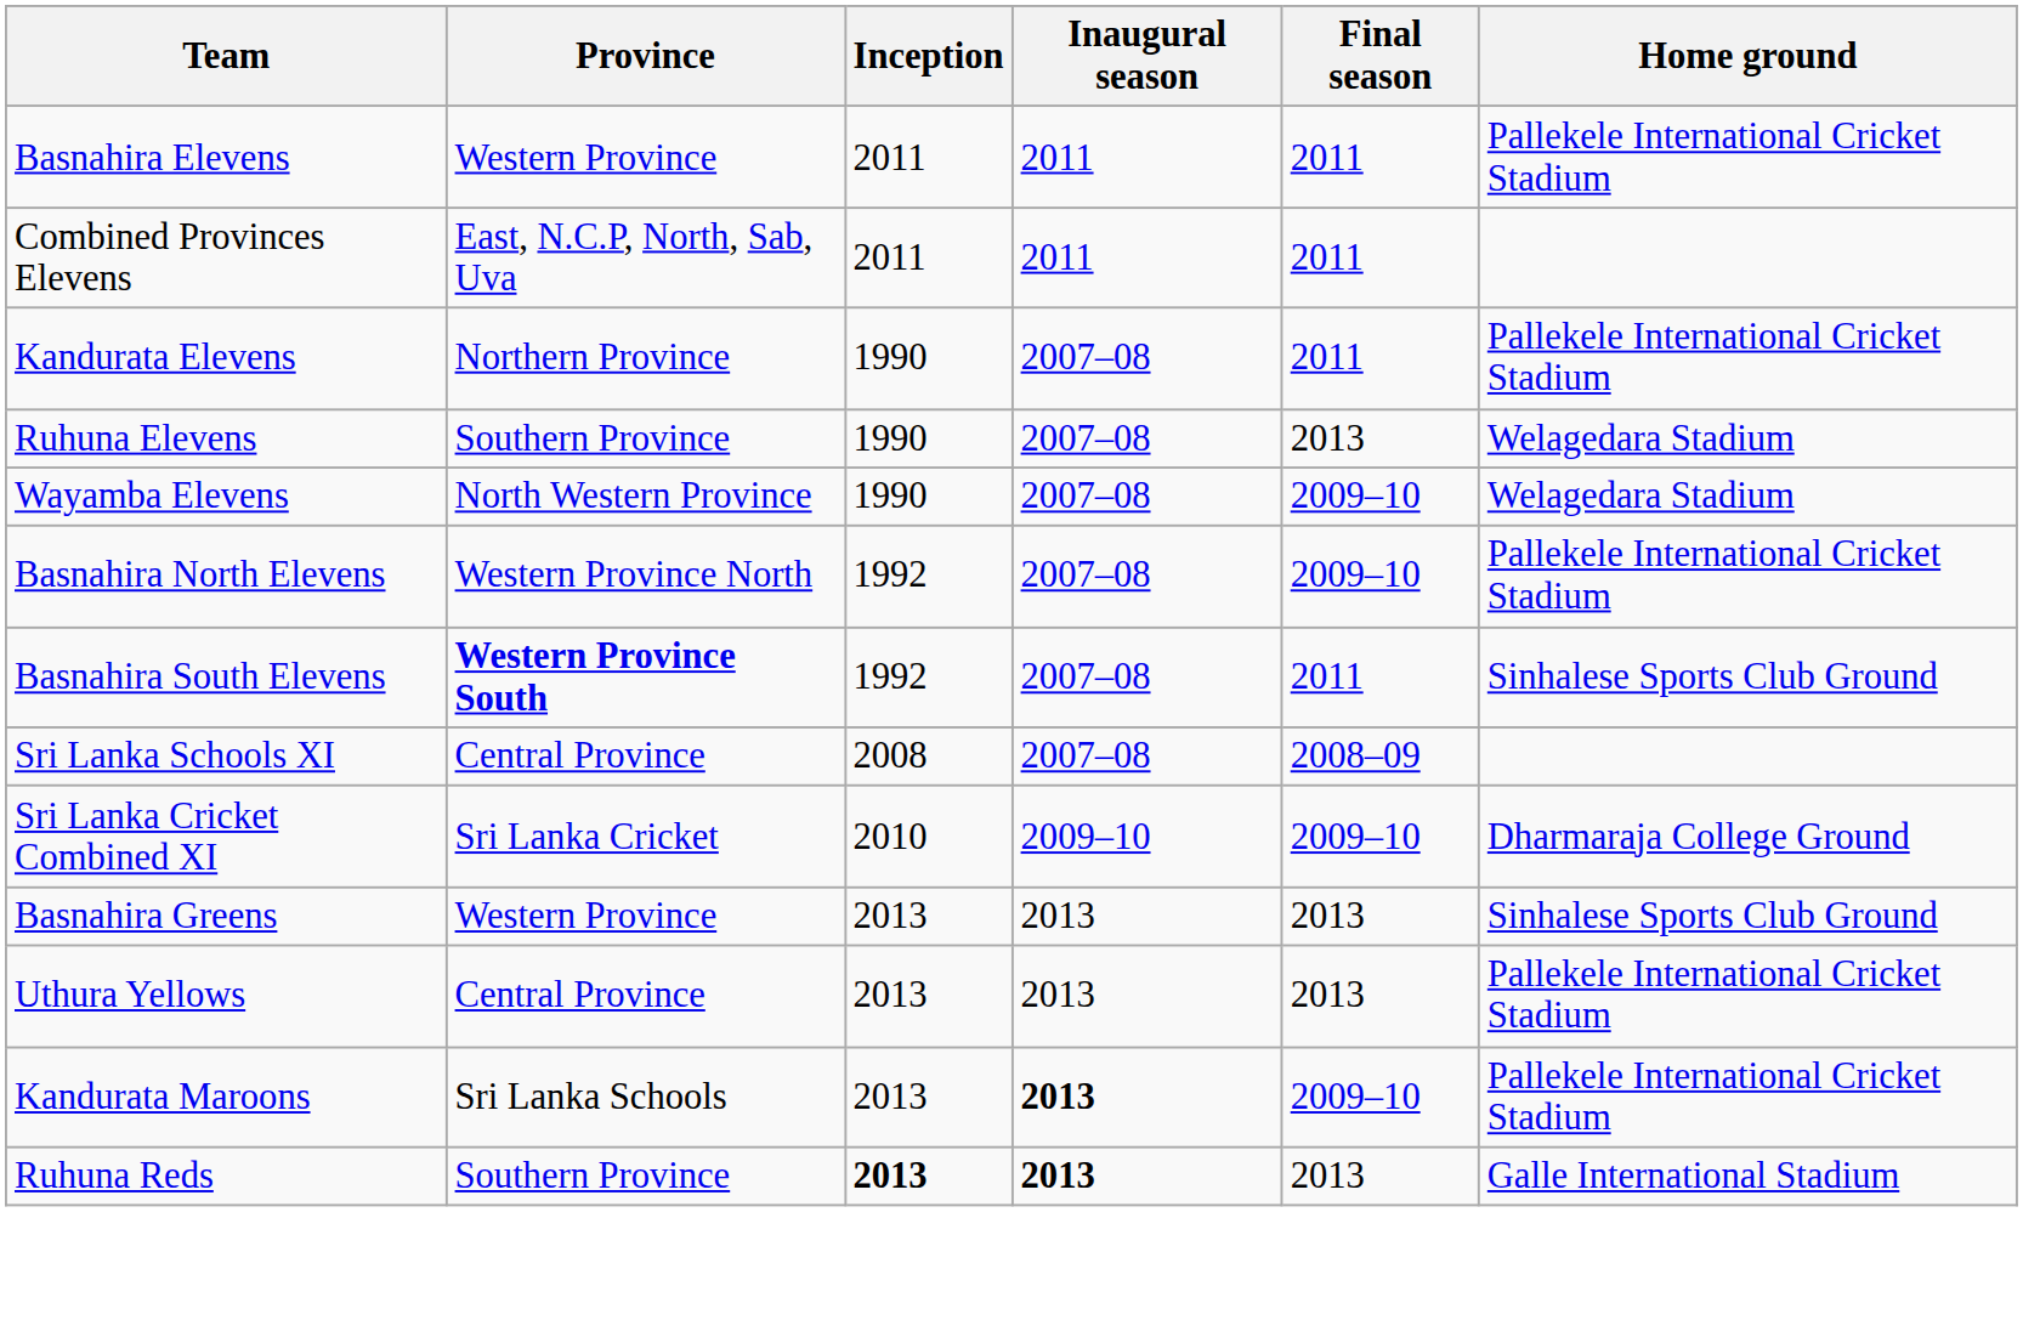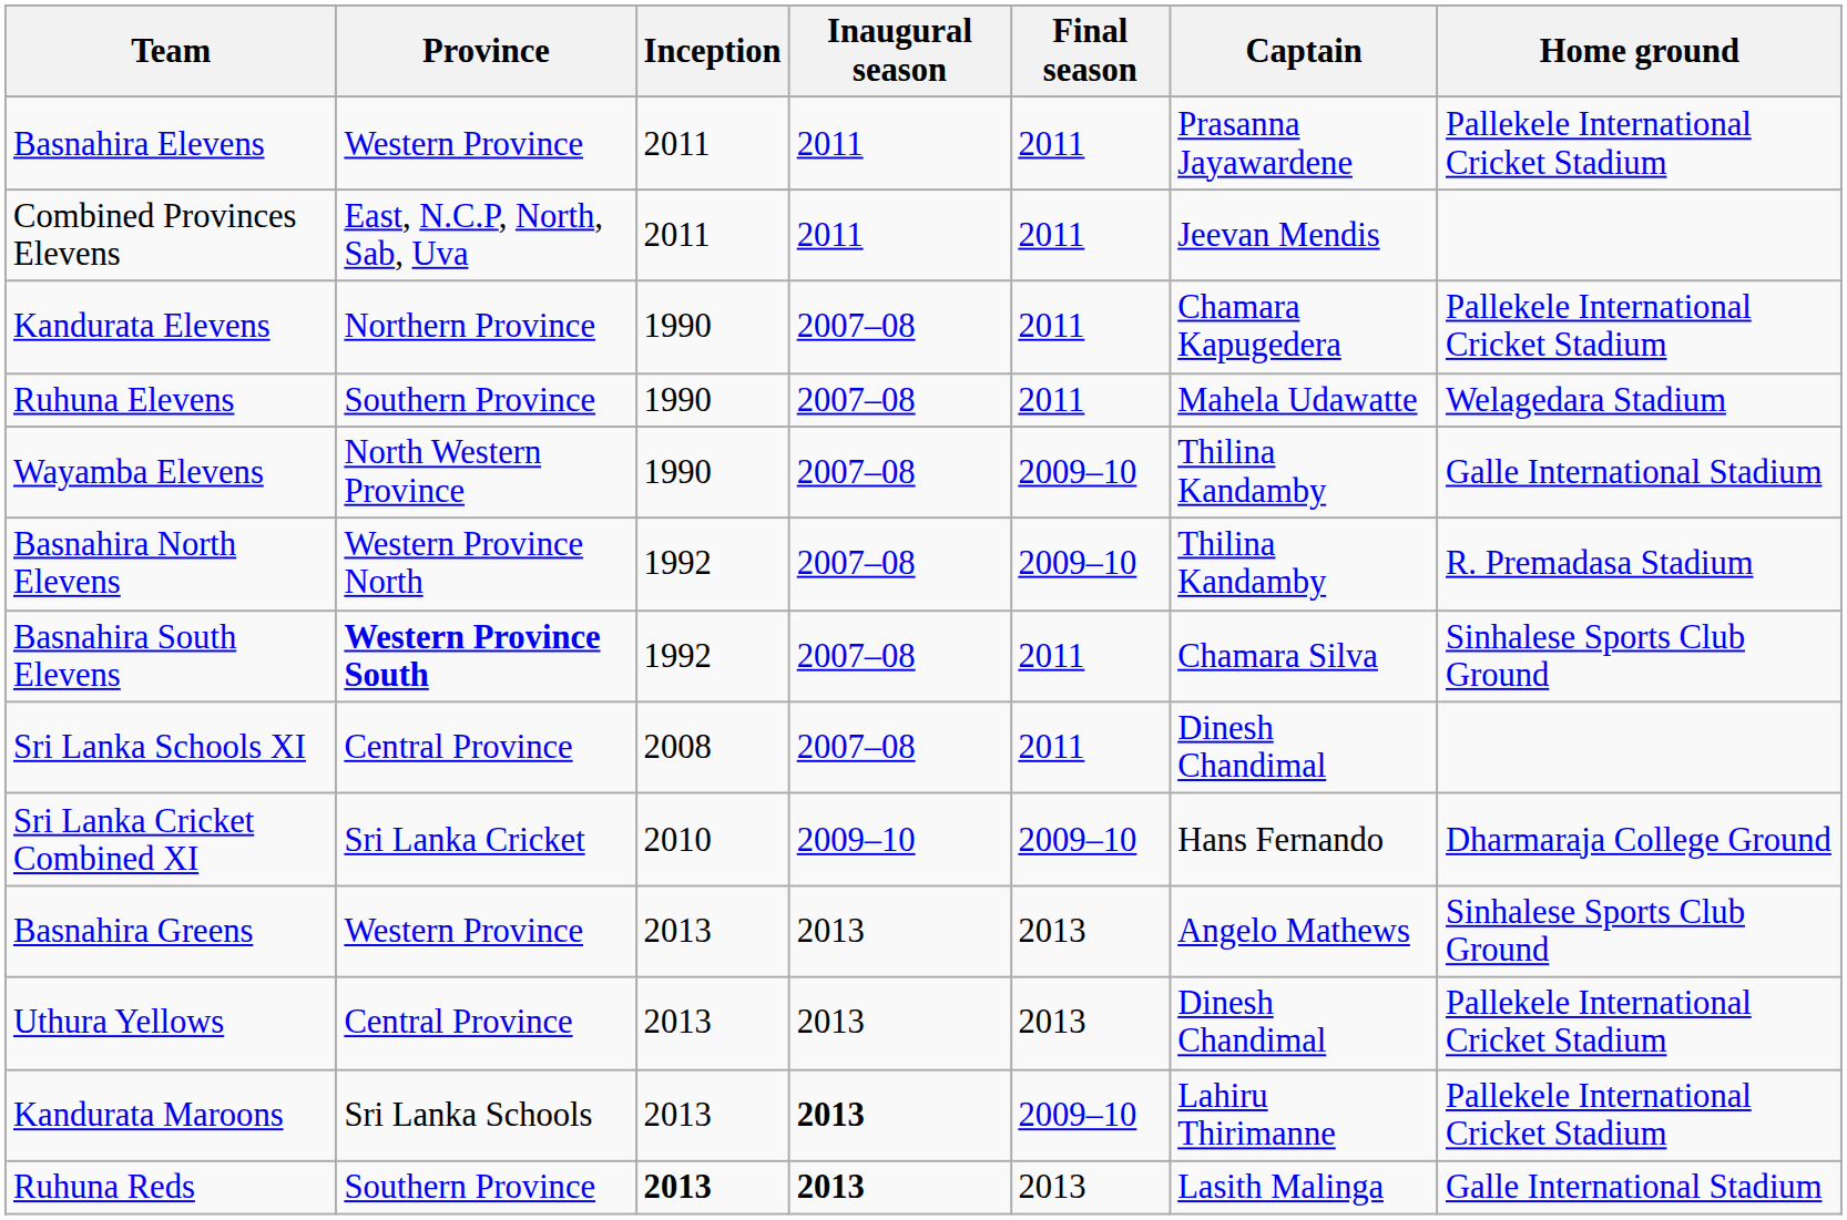 <table class="wikitable">
 <tr>
 <th>Team</th>
 <th>Province</th>
 <th>Inception</th>
 <th>Inaugural season</th>
 <th>Final season</th>
+<th>Captain</th>
 <th>Home ground</th>
 </tr>
 <tr>
 <td align=left><a href='#'>Basnahira Elevens</a></td>
 <td><a href='#'>Western Province</a></td>
 <td>2011</td>
 <td><a href='#'>2011</a></td>
 <td><a href='#'>2011</a></td>
+<td><a href='#'>Prasanna Jayawardene</a></td>
 <td><a href='#'>Pallekele International Cricket Stadium</a></td>
 </tr>
 <tr>
 <td align=left>Combined Provinces Elevens</td>
 <td><a href='#'>East</a>, <a href='#'>N.C.P</a>, <a href='#'>North</a>, <a href='#'>Sab</a>, <a href='#'>Uva</a></td>
 <td>2011</td>
 <td><a href='#'>2011</a></td>
 <td><a href='#'>2011</a></td>
+<td><a href='#'>Jeevan Mendis</a></td>
 <td></td>
 </tr>
 <tr>
 <td align=left><a href='#'>Kandurata Elevens</a></td>
 <td><a href='#'>Northern Province</a></td>
 <td>1990</td>
 <td><a href='#'>2007–08</a></td>
 <td><a href='#'>2011</a></td>
+<td><a href='#'>Chamara Kapugedera</a></td>
 <td><a href='#'>Pallekele International Cricket Stadium</a></td>
 </tr>
 <tr>
 <td align=left><a href='#'>Ruhuna Elevens</a></td>
 <td><a href='#'>Southern Province</a></td>
 <td>1990</td>
 <td><a href='#'>2007–08</a></td>
-<td>2013</td>
+<td><a href='#'>2011</a></td>
+<td><a href='#'>Mahela Udawatte</a></td>
 <td><a href='#'>Welagedara Stadium</a></td>
 </tr>
 <tr>
 <td align=left><a href='#'>Wayamba Elevens</a></td>
 <td><a href='#'>North Western Province</a></td>
 <td>1990</td>
 <td><a href='#'>2007–08</a></td>
 <td><a href='#'>2009–10</a></td>
-<td><a href='#'>Welagedara Stadium</a></td>
+<td><a href='#'>Thilina Kandamby</a></td>
+<td><a href='#'>Galle International Stadium</a></td>
 </tr>
 <tr>
 <td align=left><a href='#'>Basnahira North Elevens</a></td>
 <td><a href='#'>Western Province North</a></td>
 <td>1992</td>
 <td><a href='#'>2007–08</a></td>
 <td><a href='#'>2009–10</a></td>
-<td><a href='#'>Pallekele International Cricket Stadium</a></td>
+<td><a href='#'>Thilina Kandamby</a></td>
+<td><a href='#'>R. Premadasa Stadium</a></td>
 </tr>
 <tr>
 <td align=left><a href='#'>Basnahira South Elevens</a></td>
 <td><strong><a href='#'>Western Province South</a></strong></td>
 <td>1992</td>
 <td><a href='#'>2007–08</a></td>
 <td><a href='#'>2011</a></td>
+<td><a href='#'>Chamara Silva</a></td>
 <td><a href='#'>Sinhalese Sports Club Ground</a></td>
 </tr>
 <tr>
 <td align=left><a href='#'>Sri Lanka Schools XI</a></td>
 <td><a href='#'>Central Province</a></td>
 <td>2008</td>
 <td><a href='#'>2007–08</a></td>
-<td><a href='#'>2008–09</a></td>
+<td><a href='#'>2011</a></td>
+<td><a href='#'>Dinesh Chandimal</a></td>
 <td></td>
 </tr>
 <tr>
 <td align=left><a href='#'>Sri Lanka Cricket Combined XI</a></td>
 <td><a href='#'>Sri Lanka Cricket</a></td>
 <td>2010</td>
 <td><a href='#'>2009–10</a></td>
 <td><a href='#'>2009–10</a></td>
+<td>Hans Fernando</td>
 <td><a href='#'>Dharmaraja College Ground</a></td>
 </tr>
 <tr>
 <td align=left><a href='#'>Basnahira Greens</a></td>
 <td><a href='#'>Western Province</a></td>
 <td>2013</td>
 <td>2013</td>
 <td>2013</td>
+<td><a href='#'>Angelo Mathews</a></td>
 <td><a href='#'>Sinhalese Sports Club Ground</a></td>
 </tr>
 <tr>
 <td align=left><a href='#'>Uthura Yellows</a></td>
 <td><a href='#'>Central Province</a></td>
 <td>2013</td>
 <td>2013</td>
 <td>2013</td>
+<td><a href='#'>Dinesh Chandimal</a></td>
 <td><a href='#'>Pallekele International Cricket Stadium</a></td>
 </tr>
 <tr>
 <td align=left><a href='#'>Kandurata Maroons</a></td>
 <td>Sri Lanka Schools</td>
 <td>2013</td>
 <td><strong>2013</strong></td>
 <td><a href='#'>2009–10</a></td>
+<td><a href='#'>Lahiru Thirimanne</a></td>
 <td><a href='#'>Pallekele International Cricket Stadium</a></td>
 </tr>
 <tr>
 <td align=left><a href='#'>Ruhuna Reds</a></td>
 <td><a href='#'>Southern Province</a></td>
 <td><strong>2013</strong></td>
 <td><strong>2013</strong></td>
 <td>2013</td>
+<td><a href='#'>Lasith Malinga</a></td>
 <td><a href='#'>Galle International Stadium</a></td>
 </tr>
 </table>
